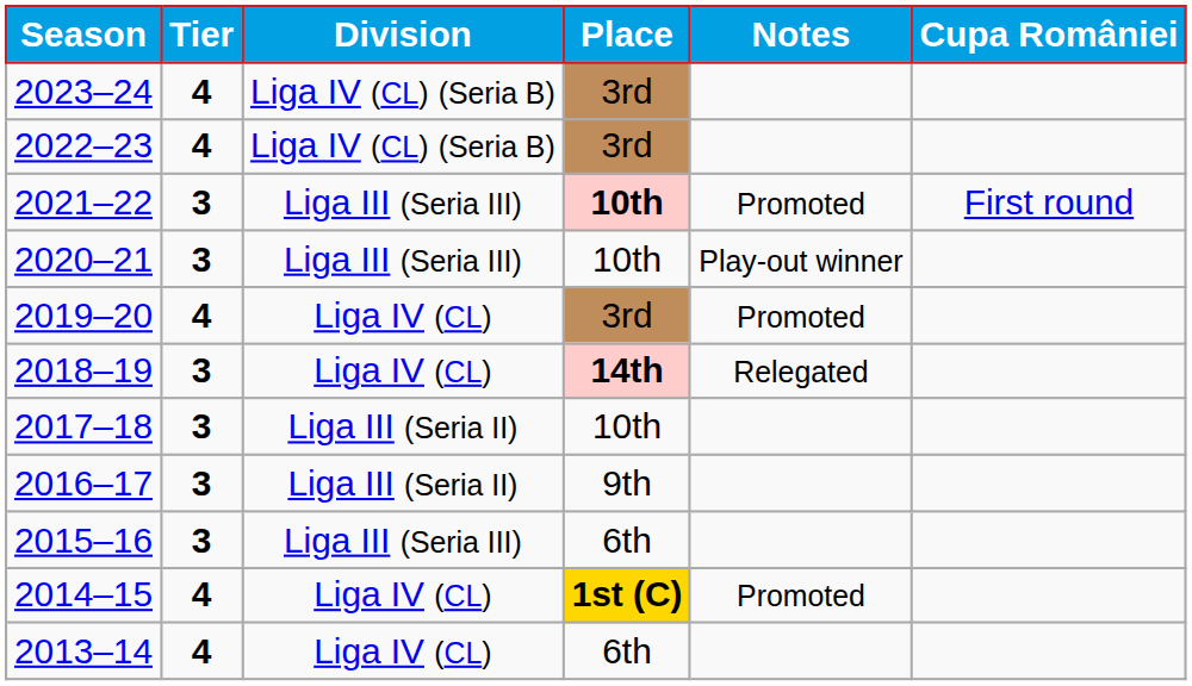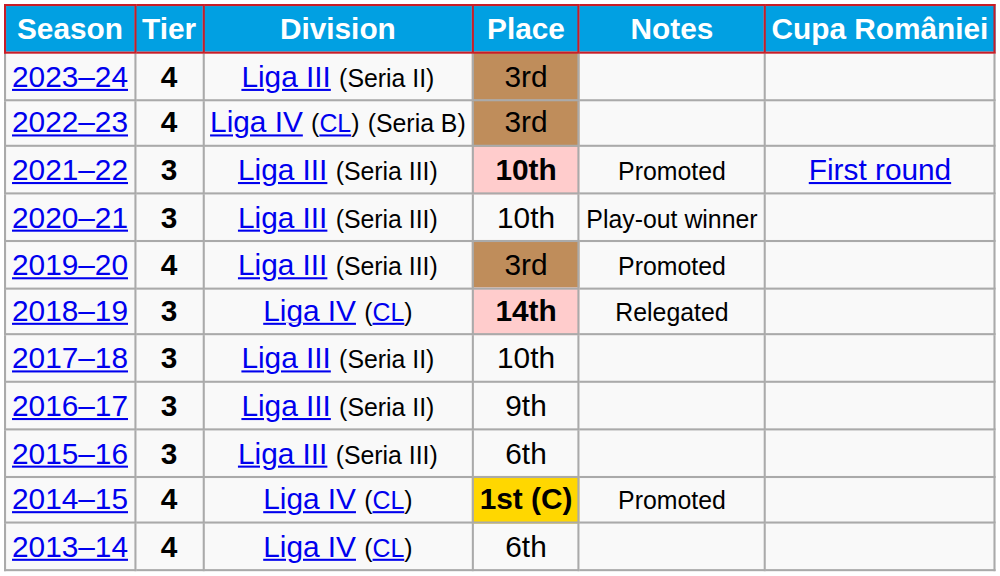 <table class="wikitable" style="text-align:center; font-size:90%">
 <tr>
 <th style="background:#01a0e2;color:#FFFFFF;border:1px solid #c91d27">Season</th>
 <th style="background:#01a0e2;color:#FFFFFF;border:1px solid #c91d27">Tier</th>
 <th style="background:#01a0e2;color:#FFFFFF;border:1px solid #c91d27">Division</th>
 <th style="background:#01a0e2;color:#FFFFFF;border:1px solid #c91d27">Place</th>
 <th style="background:#01a0e2;color:#FFFFFF;border:1px solid #c91d27">Notes</th>
 <th style="background:#01a0e2;color:#FFFFFF;border:1px solid #c91d27">Cupa României</th>
 </tr>
 <tr>
 <td><a href='#'>2023–24</a></td>
 <td><strong>4</strong></td>
-<td><a href='#'>Liga IV</a> <small>(<a href='#'>CL</a>)</small> <small>(Seria B)</small></td>
+<td><a href='#'>Liga III</a> <small>(Seria II)</small></td>
 <td align=center bgcolor=#BF8D5B>3rd</td>
 <td></td>
 <td></td>
 </tr>
 <tr>
 <td><a href='#'>2022–23</a></td>
 <td><strong>4</strong></td>
 <td><a href='#'>Liga IV</a> <small>(<a href='#'>CL</a>)</small> <small>(Seria B)</small></td>
 <td align=center bgcolor=#BF8D5B>3rd</td>
 <td></td>
 <td></td>
 </tr>
 <tr>
 <td><a href='#'>2021–22</a></td>
 <td><strong>3</strong></td>
 <td><a href='#'>Liga III</a> <small>(Seria III)</small></td>
 <td align=center bgcolor=#FFCCCC><strong>10th</strong></td>
 <td><small>Promoted</small></td>
 <td><a href='#'>First round</a></td>
 </tr>
 <tr>
 <td><a href='#'>2020–21</a></td>
 <td><strong>3</strong></td>
 <td><a href='#'>Liga III</a> <small>(Seria III)</small></td>
 <td>10th</td>
 <td><small>Play-out winner</small></td>
 <td></td>
 </tr>
 <tr>
 <td><a href='#'>2019–20</a></td>
 <td><strong>4</strong></td>
-<td><a href='#'>Liga IV</a> <small>(<a href='#'>CL</a>)</small></td>
+<td><a href='#'>Liga III</a> <small>(Seria III)</small></td>
 <td align=center bgcolor=#BF8D5B>3rd</td>
 <td><small>Promoted</small></td>
 <td></td>
 </tr>
 <tr>
 <td><a href='#'>2018–19</a></td>
 <td><strong>3</strong></td>
 <td><a href='#'>Liga IV</a> <small>(<a href='#'>CL</a>)</small></td>
 <td align=center bgcolor=#FFCCCC><strong>14th</strong></td>
 <td><small>Relegated</small></td>
 <td></td>
 </tr>
 <tr>
 <td><a href='#'>2017–18</a></td>
 <td><strong>3</strong></td>
 <td><a href='#'>Liga III</a> <small>(Seria II)</small></td>
 <td>10th</td>
 <td></td>
 <td></td>
 </tr>
 <tr>
 <td><a href='#'>2016–17</a></td>
 <td><strong>3</strong></td>
 <td><a href='#'>Liga III</a> <small>(Seria II)</small></td>
 <td>9th</td>
 <td></td>
 <td></td>
 </tr>
 <tr>
 <td><a href='#'>2015–16</a></td>
 <td><strong>3</strong></td>
 <td><a href='#'>Liga III</a> <small>(Seria III)</small></td>
 <td>6th</td>
 <td></td>
 <td></td>
 </tr>
 <tr>
 <td><a href='#'>2014–15</a></td>
 <td><strong>4</strong></td>
 <td><a href='#'>Liga IV</a> <small>(<a href='#'>CL</a>)</small></td>
 <td align=center bgcolor=gold><strong>1st (C)</strong></td>
 <td><small>Promoted</small></td>
 <td></td>
 </tr>
 <tr>
 <td><a href='#'>2013–14</a></td>
 <td><strong>4</strong></td>
 <td><a href='#'>Liga IV</a> <small>(<a href='#'>CL</a>)</small></td>
 <td>6th</td>
 <td></td>
 <td></td>
 </tr>
 </table>
